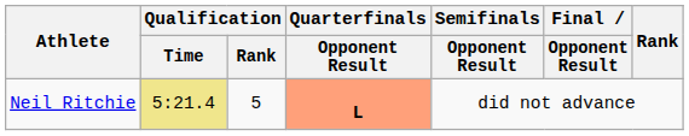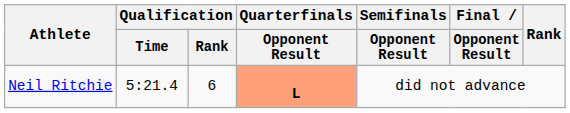 <table class="wikitable" style="font-size:90%;text-align:center;">
 <tr>
 <th rowspan=2>Athlete</th>
 <th colspan=2>Qualification</th>
 <th>Quarterfinals</th>
 <th>Semifinals</th>
 <th>Final / </th>
 <th rowspan=2>Rank</th>
 </tr>
 <tr style="font-size:95%">
 <th>Time</th>
 <th>Rank</th>
 <th>Opponent<br>Result</th>
 <th>Opponent<br>Result</th>
 <th>Opponent<br>Result</th>
 </tr>
 <tr>
 <td style="text-align:left;"><a href='#'>Neil Ritchie</a></td>
-<td style="background: khaki;">5:21.4</td>
-<td>5</td>
+<td>5:21.4</td>
+<td>6</td>
 <td style="background: lightsalmon;"><br><strong>L</strong></td>
 <td colspan=3>did not advance</td>
 </tr>
 </table>
